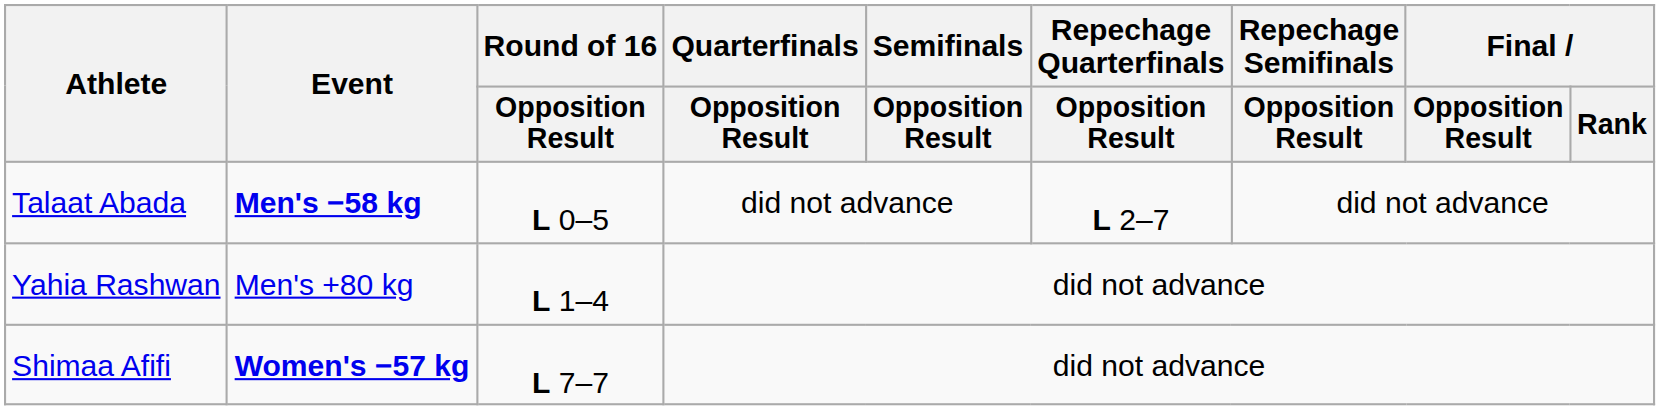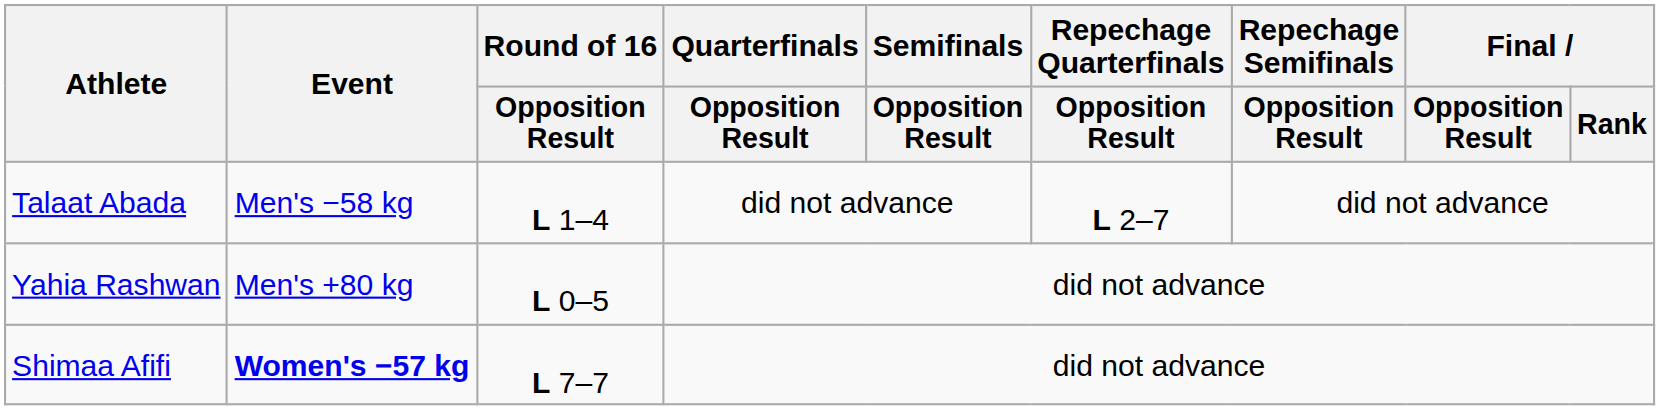 <table class=wikitable style=font-size:90%;text-align:center>
 <tr>
 <th rowspan=2>Athlete</th>
 <th rowspan=2>Event</th>
 <th>Round of 16</th>
 <th>Quarterfinals</th>
 <th>Semifinals</th>
 <th>Repechage<br>Quarterfinals</th>
 <th>Repechage<br>Semifinals</th>
 <th colspan=2>Final / </th>
 </tr>
 <tr style=font-size:95%>
 <th>Opposition<br>Result</th>
 <th>Opposition<br>Result</th>
 <th>Opposition<br>Result</th>
 <th>Opposition<br>Result</th>
 <th>Opposition<br>Result</th>
 <th>Opposition<br>Result</th>
 <th>Rank</th>
 </tr>
 <tr>
 <td align=left><a href='#'>Talaat Abada</a></td>
-<td align=left><strong><a href='#'>Men's −58 kg</a></strong></td>
-<td><br><strong>L</strong> 0–5</td>
+<td align=left><a href='#'>Men's −58 kg</a></td>
+<td><br><strong>L</strong> 1–4</td>
 <td colspan=2>did not advance</td>
 <td><br><strong>L</strong> 2–7</td>
 <td colspan=3>did not advance</td>
 </tr>
 <tr>
 <td align=left><a href='#'>Yahia Rashwan</a></td>
 <td align=left><a href='#'>Men's +80 kg</a></td>
-<td><br><strong>L</strong> 1–4</td>
+<td><br><strong>L</strong> 0–5</td>
 <td colspan=6>did not advance</td>
 </tr>
 <tr>
 <td align=left><a href='#'>Shimaa Afifi</a></td>
 <td align=left><strong><a href='#'>Women's −57 kg</a></strong></td>
 <td><br><strong>L</strong> 7–7</td>
 <td colspan=6>did not advance</td>
 </tr>
 </table>
